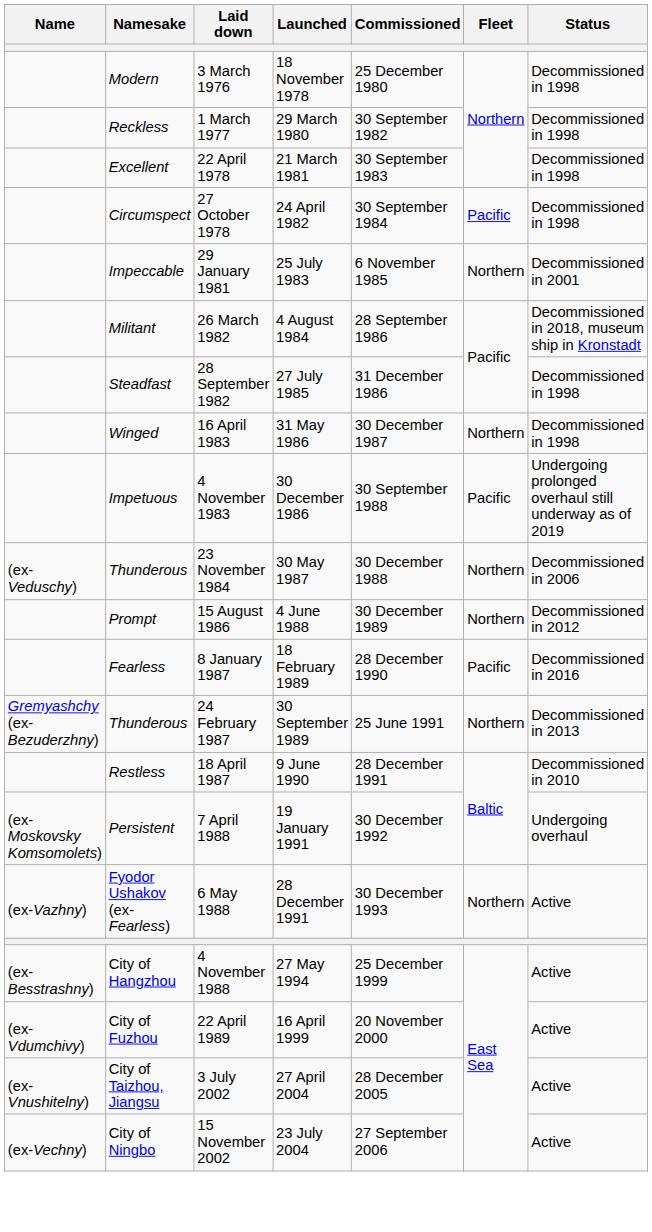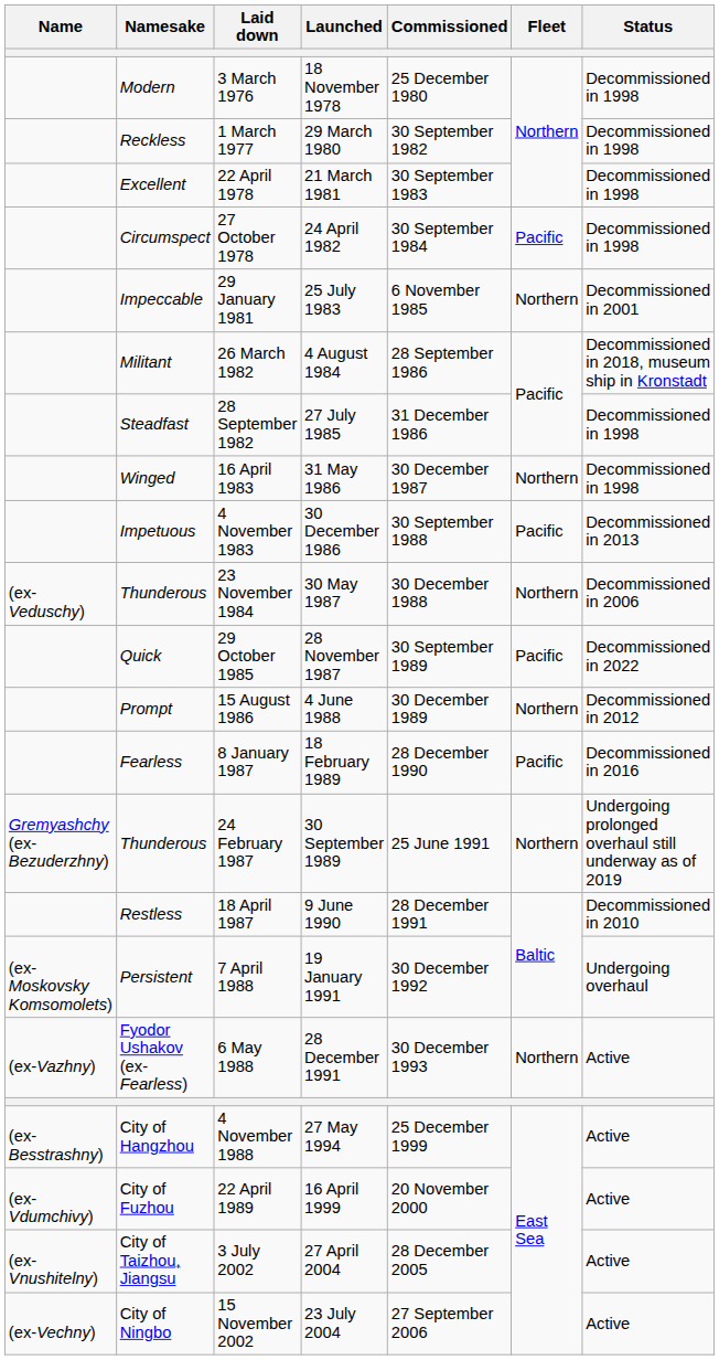 <table class="wikitable">
 <tr>
 <th>Name</th>
 <th>Namesake</th>
 <th>Laid down</th>
 <th>Launched</th>
 <th>Commissioned</th>
 <th>Fleet</th>
 <th>Status</th>
 </tr>
 <tr>
 <th colspan=7></th>
 </tr>
 <tr>
 <td></td>
 <td><em>Modern</em></td>
 <td>3 March 1976</td>
 <td>18 November 1978</td>
 <td>25 December 1980</td>
 <td rowspan="3"><a href='#'>Northern</a></td>
 <td>Decommissioned in 1998</td>
 </tr>
 <tr>
 <td></td>
 <td><em>Reckless</em></td>
 <td>1 March 1977</td>
 <td>29 March 1980</td>
 <td>30 September 1982</td>
 <td>Decommissioned in 1998</td>
 </tr>
 <tr>
 <td></td>
 <td><em>Excellent</em></td>
 <td>22 April 1978</td>
 <td>21 March 1981</td>
 <td>30 September 1983</td>
 <td>Decommissioned in 1998</td>
 </tr>
 <tr>
 <td></td>
 <td><em>Circumspect</em></td>
 <td>27 October 1978</td>
 <td>24 April 1982</td>
 <td>30 September 1984</td>
 <td><a href='#'>Pacific</a></td>
 <td>Decommissioned in 1998</td>
 </tr>
 <tr>
 <td></td>
 <td><em>Impeccable</em></td>
 <td>29 January 1981</td>
 <td>25 July 1983</td>
 <td>6 November 1985</td>
 <td>Northern</td>
 <td>Decommissioned in 2001</td>
 </tr>
 <tr>
 <td></td>
 <td><em>Militant</em></td>
 <td>26 March 1982</td>
 <td>4 August 1984</td>
 <td>28 September 1986</td>
 <td rowspan="2">Pacific</td>
 <td>Decommissioned in 2018, museum ship in <a href='#'>Kronstadt</a></td>
 </tr>
 <tr>
 <td></td>
 <td><em>Steadfast</em></td>
 <td>28 September 1982</td>
 <td>27 July 1985</td>
 <td>31 December 1986</td>
 <td>Decommissioned in 1998</td>
 </tr>
 <tr>
 <td></td>
 <td><em>Winged</em></td>
 <td>16 April 1983</td>
 <td>31 May 1986</td>
 <td>30 December 1987</td>
 <td>Northern</td>
 <td>Decommissioned in 1998</td>
 </tr>
 <tr>
 <td></td>
 <td><em>Impetuous</em></td>
 <td>4 November 1983</td>
 <td>30 December 1986</td>
 <td>30 September 1988</td>
 <td>Pacific</td>
-<td>Undergoing prolonged overhaul still underway as of 2019</td>
+<td>Decommissioned in 2013</td>
 </tr>
 <tr>
 <td><br>(ex-<em>Veduschy</em>)</td>
 <td><em>Thunderous</em></td>
 <td>23 November 1984</td>
 <td>30 May 1987</td>
 <td>30 December 1988</td>
 <td>Northern</td>
 <td>Decommissioned in 2006</td>
+</tr>
+<tr>
+<td></td>
+<td><em>Quick</em></td>
+<td>29 October 1985</td>
+<td>28 November 1987</td>
+<td>30 September 1989</td>
+<td>Pacific</td>
+<td>Decommissioned in 2022</td>
 </tr>
 <tr>
 <td></td>
 <td><em>Prompt</em></td>
 <td>15 August 1986</td>
 <td>4 June 1988</td>
 <td>30 December 1989</td>
 <td>Northern</td>
 <td>Decommissioned in 2012</td>
 </tr>
 <tr>
 <td></td>
 <td><em>Fearless</em></td>
 <td>8 January 1987</td>
 <td>18 February 1989</td>
 <td>28 December 1990</td>
 <td>Pacific</td>
 <td>Decommissioned in 2016</td>
 </tr>
 <tr>
 <td><a href='#'><em>Gremyashchy</em></a><br>(ex-<em>Bezuderzhny</em>)</td>
 <td><em>Thunderous</em></td>
 <td>24 February 1987</td>
 <td>30 September 1989</td>
 <td>25 June 1991</td>
 <td>Northern</td>
-<td>Decommissioned in 2013</td>
+<td>Undergoing prolonged overhaul still underway as of 2019</td>
 </tr>
 <tr>
 <td></td>
 <td><em>Restless</em></td>
 <td>18 April 1987</td>
 <td>9 June 1990</td>
 <td>28 December 1991</td>
 <td rowspan="2"><a href='#'>Baltic</a></td>
 <td>Decommissioned in 2010</td>
 </tr>
 <tr>
 <td><br>(ex-<em>Moskovsky Komsomolets</em>)</td>
 <td><em>Persistent</em></td>
 <td>7 April 1988</td>
 <td>19 January 1991</td>
 <td>30 December 1992</td>
 <td>Undergoing overhaul</td>
 </tr>
 <tr>
 <td><br>(ex-<em>Vazhny</em>)</td>
 <td><a href='#'>Fyodor Ushakov</a> <br> (ex-<em>Fearless</em>)</td>
 <td>6 May 1988</td>
 <td>28 December 1991</td>
 <td>30 December 1993</td>
 <td>Northern</td>
 <td>Active</td>
 </tr>
 <tr>
 <th colspan=7></th>
 </tr>
 <tr>
 <td> <br> (ex-<em>Besstrashny</em>)</td>
 <td>City of <a href='#'>Hangzhou</a></td>
 <td>4 November 1988</td>
 <td>27 May 1994</td>
 <td>25 December 1999</td>
 <td rowspan="4"><a href='#'>East Sea</a></td>
 <td>Active</td>
 </tr>
 <tr>
 <td><br>(ex-<em>Vdumchivy</em>)</td>
 <td>City of <a href='#'>Fuzhou</a></td>
 <td>22 April 1989</td>
 <td>16 April 1999</td>
 <td>20 November 2000</td>
 <td>Active</td>
 </tr>
 <tr>
 <td><br>(ex-<em>Vnushitelny</em>)</td>
 <td>City of <a href='#'>Taizhou, Jiangsu</a></td>
 <td>3 July 2002</td>
 <td>27 April 2004</td>
 <td>28 December 2005</td>
 <td>Active</td>
 </tr>
 <tr>
 <td><br>(ex-<em>Vechny</em>)</td>
 <td>City of <a href='#'>Ningbo</a></td>
 <td>15 November 2002</td>
 <td>23 July 2004</td>
 <td>27 September 2006</td>
 <td>Active</td>
 </tr>
 </table>
